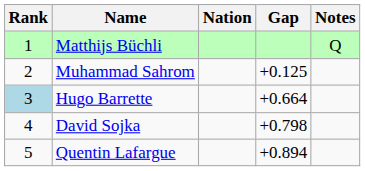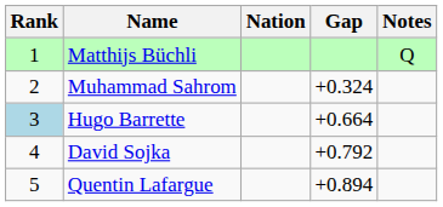 <table class="wikitable sortable" style="text-align:center">
 <tr>
 <th>Rank</th>
 <th>Name</th>
 <th>Nation</th>
 <th>Gap</th>
 <th>Notes</th>
 </tr>
 <tr bgcolor=bbffbb>
 <td>1</td>
 <td align="left"><a href='#'>Matthijs Büchli</a></td>
 <td align="left"></td>
 <td></td>
 <td>Q</td>
 </tr>
 <tr>
 <td>2</td>
 <td align="left"><a href='#'>Muhammad Sahrom</a></td>
 <td align="left"></td>
-<td>+0.125</td>
+<td>+0.324</td>
 <td></td>
 </tr>
 <tr>
 <td style="background: lightblue;">3</td>
 <td align="left"><a href='#'>Hugo Barrette</a></td>
 <td align="left"></td>
 <td>+0.664</td>
 <td></td>
 </tr>
 <tr>
 <td>4</td>
 <td align="left"><a href='#'>David Sojka</a></td>
 <td align="left"></td>
-<td>+0.798</td>
+<td>+0.792</td>
 <td></td>
 </tr>
 <tr>
 <td>5</td>
 <td align="left"><a href='#'>Quentin Lafargue</a></td>
 <td align="left"></td>
 <td>+0.894</td>
 <td></td>
 </tr>
 </table>
